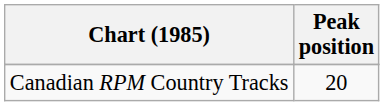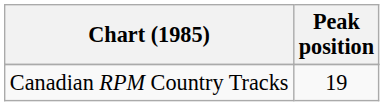 <table class="wikitable sortable">
 <tr>
 <th align="left">Chart (1985)</th>
 <th align="center">Peak<br>position</th>
 </tr>
 <tr>
 </tr>
 <tr>
 <td align="left">Canadian <em>RPM</em> Country Tracks</td>
-<td align="center">20</td>
+<td align="center">19</td>
 </tr>
 </table>
